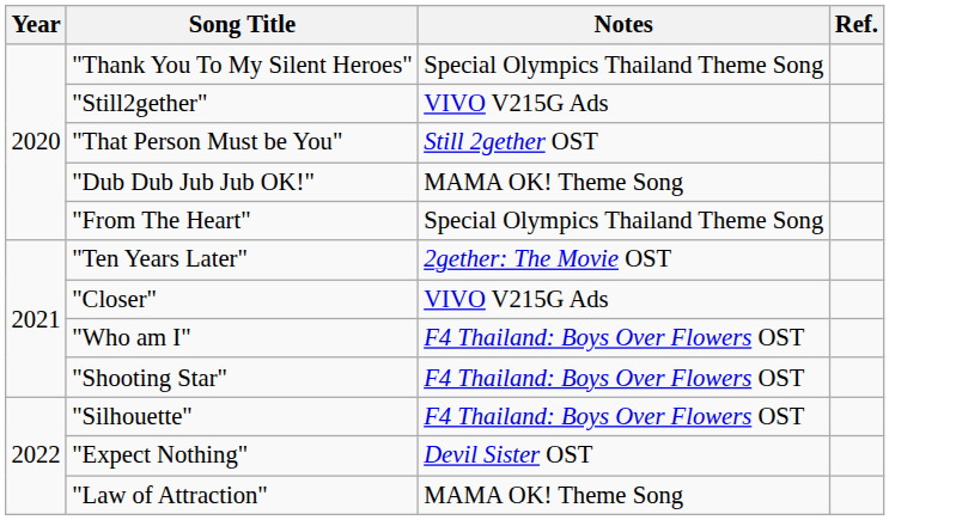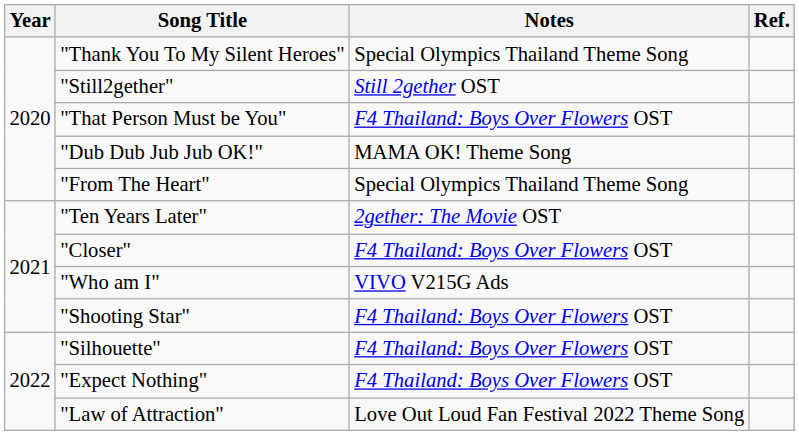 <table class="wikitable">
 <tr>
 <th>Year</th>
 <th>Song Title</th>
 <th>Notes</th>
 <th>Ref.</th>
 </tr>
 <tr>
 <td rowspan="5">2020</td>
 <td>"Thank You To My Silent Heroes"</td>
 <td>Special Olympics Thailand Theme Song</td>
 <td></td>
 </tr>
 <tr>
 <td>"Still2gether"</td>
-<td><a href='#'>VIVO</a> V215G Ads</td>
+<td><em><a href='#'>Still 2gether</a></em> OST</td>
 <td></td>
 </tr>
 <tr>
 <td>"That Person Must be You"</td>
-<td><em><a href='#'>Still 2gether</a></em> OST</td>
+<td><em><a href='#'>F4 Thailand: Boys Over Flowers</a></em> OST</td>
 <td></td>
 </tr>
 <tr>
 <td>"Dub Dub Jub Jub OK!"</td>
 <td>MAMA OK! Theme Song</td>
 <td></td>
 </tr>
 <tr>
 <td>"From The Heart"</td>
 <td>Special Olympics Thailand Theme Song</td>
 <td></td>
 </tr>
 <tr>
 <td rowspan="4">2021</td>
 <td>"Ten Years Later"</td>
 <td><em><a href='#'>2gether: The Movie</a></em> OST</td>
 <td></td>
 </tr>
 <tr>
 <td>"Closer"</td>
-<td><a href='#'>VIVO</a> V215G Ads</td>
+<td><em><a href='#'>F4 Thailand: Boys Over Flowers</a></em> OST</td>
 <td></td>
 </tr>
 <tr>
 <td>"Who am I"</td>
-<td><em><a href='#'>F4 Thailand: Boys Over Flowers</a></em> OST</td>
+<td><a href='#'>VIVO</a> V215G Ads</td>
 <td></td>
 </tr>
 <tr>
 <td>"Shooting Star"</td>
 <td><em><a href='#'>F4 Thailand: Boys Over Flowers</a></em> OST</td>
 <td></td>
 </tr>
 <tr>
 <td rowspan="3">2022</td>
 <td>"Silhouette"</td>
 <td><em><a href='#'>F4 Thailand: Boys Over Flowers</a></em> OST</td>
 <td></td>
 </tr>
 <tr>
 <td>"Expect Nothing"</td>
-<td><em><a href='#'>Devil Sister</a></em> OST</td>
+<td><em><a href='#'>F4 Thailand: Boys Over Flowers</a></em> OST</td>
 <td></td>
 </tr>
 <tr>
 <td>"Law of Attraction"</td>
-<td>MAMA OK! Theme Song</td>
+<td>Love Out Loud Fan Festival 2022 Theme Song</td>
 <td></td>
 </tr>
 </table>
